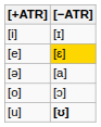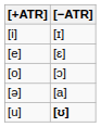 <table class="wikitable">
 <tr>
 <th>[+ATR]</th>
 <th>[−ATR]</th>
 </tr>
 <tr>
 <td>[i]</td>
 <td>[ɪ]</td>
 </tr>
 <tr>
 <td>[e]</td>
-<td style="background: gold;">[ɛ]</td>
+<td>[ɛ]</td>
+</tr>
+<tr>
+<td>[o]</td>
+<td>[ɔ]</td>
 </tr>
 <tr>
 <td>[ə]</td>
 <td>[a]</td>
 </tr>
 <tr>
-<td>[o]</td>
-<td>[ɔ]</td>
-</tr>
-<tr>
 <td>[u]</td>
 <td><strong>[ʊ]</strong></td>
 </tr>
 </table>
